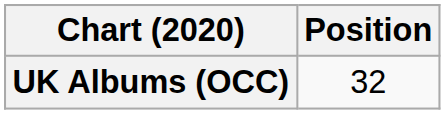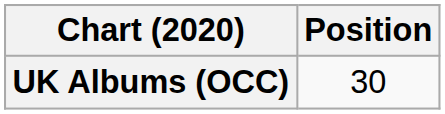 <table class="wikitable plainrowheaders" style="text-align:center">
 <tr>
 <th scope="col">Chart (2020)</th>
 <th scope="col">Position</th>
 </tr>
 <tr>
 <th scope="row">UK Albums (OCC)</th>
-<td>32</td>
+<td>30</td>
 </tr>
 </table>
